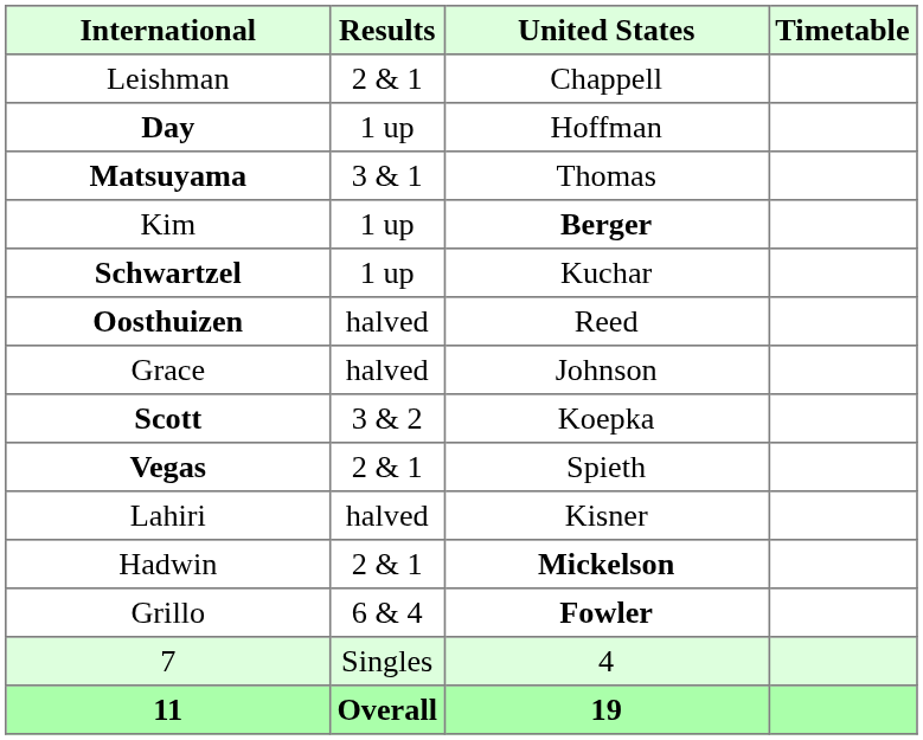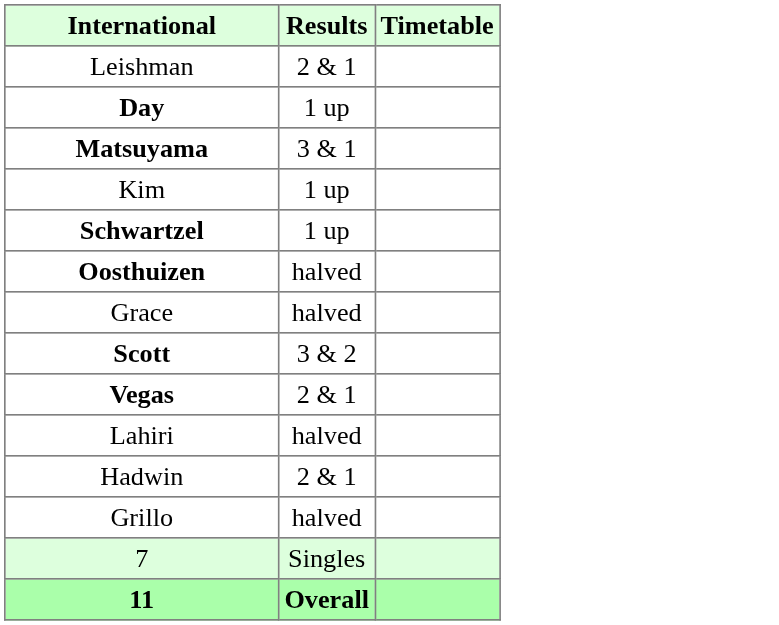 <table border="1" cellpadding="3" style="border-collapse:collapse; text-align:center;">
 <tr style="background:#ddffdd;">
 <th width="160">International</th>
 <th>Results</th>
-<th width="160">United States</th>
 <th>Timetable</th>
 </tr>
 <tr>
 <td>Leishman</td>
 <td>2 & 1</td>
-<td>Chappell</td>
 <td></td>
 </tr>
 <tr>
 <td><strong>Day</strong></td>
 <td>1 up</td>
-<td>Hoffman</td>
 <td></td>
 </tr>
 <tr>
 <td><strong>Matsuyama</strong></td>
 <td>3 & 1</td>
-<td>Thomas</td>
 <td></td>
 </tr>
 <tr>
 <td>Kim</td>
 <td>1 up</td>
-<td><strong>Berger</strong></td>
 <td></td>
 </tr>
 <tr>
 <td><strong>Schwartzel</strong></td>
 <td>1 up</td>
-<td>Kuchar</td>
 <td></td>
 </tr>
 <tr>
 <td><strong>Oosthuizen</strong></td>
 <td>halved</td>
-<td>Reed</td>
 <td></td>
 </tr>
 <tr>
 <td>Grace</td>
 <td>halved</td>
-<td>Johnson</td>
 <td></td>
 </tr>
 <tr>
 <td><strong>Scott</strong></td>
 <td>3 & 2</td>
-<td>Koepka</td>
 <td></td>
 </tr>
 <tr>
 <td><strong>Vegas</strong></td>
 <td>2 & 1</td>
-<td>Spieth</td>
 <td></td>
 </tr>
 <tr>
 <td>Lahiri</td>
 <td>halved</td>
-<td>Kisner</td>
 <td></td>
 </tr>
 <tr>
 <td>Hadwin</td>
 <td>2 & 1</td>
-<td><strong>Mickelson</strong></td>
 <td></td>
 </tr>
 <tr>
 <td>Grillo</td>
-<td>6 & 4</td>
-<td><strong>Fowler</strong></td>
+<td>halved</td>
 <td></td>
 </tr>
 <tr style="background:#ddffdd;">
 <td>7</td>
 <td>Singles</td>
-<td>4</td>
 <td></td>
 </tr>
 <tr style="background:#aaffaa;">
 <th>11</th>
 <th>Overall</th>
-<th>19</th>
 <td></td>
 </tr>
 </table>
